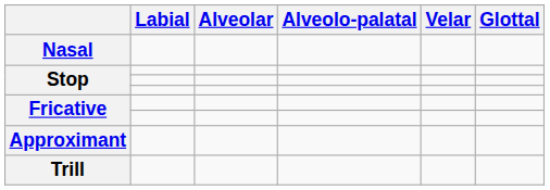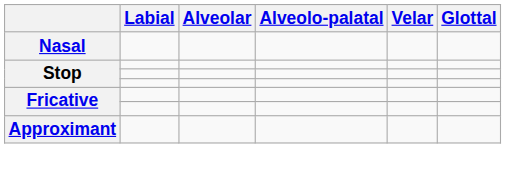 <table class="wikitable" style="text-align:center">
 <tr>
 <th></th>
 <th><a href='#'>Labial</a></th>
 <th><a href='#'>Alveolar</a></th>
 <th><a href='#'>Alveolo-palatal</a></th>
 <th><a href='#'>Velar</a></th>
 <th><a href='#'>Glottal</a></th>
 </tr>
 <tr>
 <th><a href='#'>Nasal</a></th>
 <td></td>
 <td></td>
 <td></td>
 <td></td>
 <td></td>
 </tr>
 <tr>
 <th rowspan="3">Stop</th>
 <td></td>
 <td></td>
 <td></td>
 <td></td>
 <td></td>
 </tr>
 <tr>
 <td></td>
 <td></td>
 <td></td>
 <td></td>
 <td></td>
 </tr>
 <tr>
 <td></td>
 <td></td>
 <td></td>
 <td></td>
 <td></td>
 </tr>
 <tr>
 <th rowspan="2"><a href='#'>Fricative</a></th>
 <td></td>
 <td></td>
 <td></td>
 <td></td>
 <td></td>
 </tr>
 <tr>
 <td></td>
 <td></td>
 <td></td>
 <td></td>
 <td></td>
 </tr>
 <tr>
 <th><a href='#'>Approximant</a></th>
 <td></td>
 <td></td>
 <td></td>
 <td></td>
 <td></td>
 </tr>
-<tr>
-<th>Trill</th>
-<td></td>
-<td></td>
-<td></td>
-<td></td>
-<td></td>
-</tr>
 </table>
